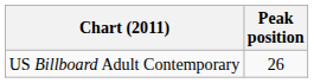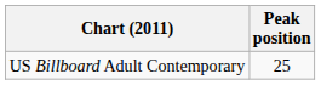 <table class="wikitable sortable">
 <tr>
 <th>Chart (2011)</th>
 <th>Peak<br>position</th>
 </tr>
 <tr>
 <td>US <em>Billboard</em> Adult Contemporary</td>
-<td style="text-align:center;">26</td>
+<td style="text-align:center;">25</td>
 </tr>
 </table>
